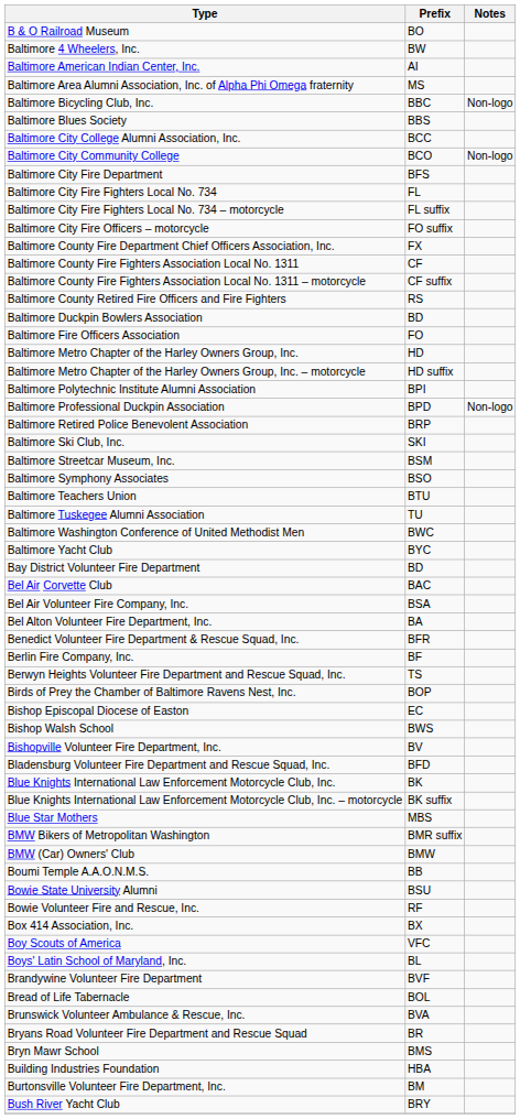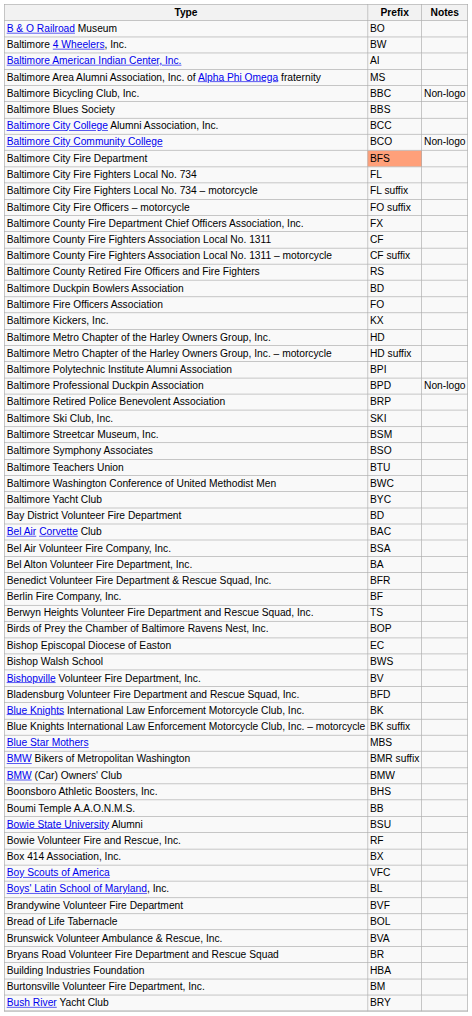 <table class="wikitable collapsible">
 <tr>
 <th>Type</th>
 <th>Prefix</th>
 <th>Notes</th>
 </tr>
 <tr>
 <td><a href='#'>B & O Railroad</a> Museum</td>
 <td>BO</td>
 <td></td>
 </tr>
 <tr>
 <td>Baltimore <a href='#'>4 Wheelers</a>, Inc.</td>
 <td>BW</td>
 <td></td>
 </tr>
 <tr>
 <td><a href='#'>Baltimore American Indian Center, Inc.</a></td>
 <td>AI</td>
 <td></td>
 </tr>
 <tr>
 <td>Baltimore Area Alumni Association, Inc. of <a href='#'>Alpha Phi Omega</a> fraternity</td>
 <td>MS</td>
 <td></td>
 </tr>
 <tr>
 <td>Baltimore Bicycling Club, Inc.</td>
 <td>BBC</td>
 <td>Non-logo</td>
 </tr>
 <tr>
 <td>Baltimore Blues Society</td>
 <td>BBS</td>
 <td></td>
 </tr>
 <tr>
 <td><a href='#'>Baltimore City College</a> Alumni Association, Inc.</td>
 <td>BCC</td>
 <td></td>
 </tr>
 <tr>
 <td><a href='#'>Baltimore City Community College</a></td>
 <td>BCO</td>
 <td>Non-logo</td>
 </tr>
 <tr>
 <td>Baltimore City Fire Department</td>
-<td>BFS</td>
+<td style="background: lightsalmon;">BFS</td>
 <td></td>
 </tr>
 <tr>
 <td>Baltimore City Fire Fighters Local No. 734</td>
 <td>FL</td>
 <td></td>
 </tr>
 <tr>
 <td>Baltimore City Fire Fighters Local No. 734 – motorcycle</td>
 <td>FL suffix</td>
 <td></td>
 </tr>
 <tr>
 <td>Baltimore City Fire Officers – motorcycle</td>
 <td>FO suffix</td>
 <td></td>
 </tr>
 <tr>
 <td>Baltimore County Fire Department Chief Officers Association, Inc.</td>
 <td>FX</td>
 <td></td>
 </tr>
 <tr>
 <td>Baltimore County Fire Fighters Association Local No. 1311</td>
 <td>CF</td>
 <td></td>
 </tr>
 <tr>
 <td>Baltimore County Fire Fighters Association Local No. 1311 – motorcycle</td>
 <td>CF suffix</td>
 <td></td>
 </tr>
 <tr>
 <td>Baltimore County Retired Fire Officers and Fire Fighters</td>
 <td>RS</td>
 <td></td>
 </tr>
 <tr>
 <td>Baltimore Duckpin Bowlers Association</td>
 <td>BD</td>
 <td></td>
 </tr>
 <tr>
 <td>Baltimore Fire Officers Association</td>
 <td>FO</td>
 <td></td>
 </tr>
 <tr>
+<td>Baltimore Kickers, Inc.</td>
+<td>KX</td>
+<td></td>
+</tr>
+<tr>
 <td>Baltimore Metro Chapter of the Harley Owners Group, Inc.</td>
 <td>HD</td>
 <td></td>
 </tr>
 <tr>
 <td>Baltimore Metro Chapter of the Harley Owners Group, Inc. – motorcycle</td>
 <td>HD suffix</td>
 <td></td>
 </tr>
 <tr>
 <td>Baltimore Polytechnic Institute Alumni Association</td>
 <td>BPI</td>
 <td></td>
 </tr>
 <tr>
 <td>Baltimore Professional Duckpin Association</td>
 <td>BPD</td>
 <td>Non-logo</td>
 </tr>
 <tr>
 <td>Baltimore Retired Police Benevolent Association</td>
 <td>BRP</td>
 <td></td>
 </tr>
 <tr>
 <td>Baltimore Ski Club, Inc.</td>
 <td>SKI</td>
 <td></td>
 </tr>
 <tr>
 <td>Baltimore Streetcar Museum, Inc.</td>
 <td>BSM</td>
 <td></td>
 </tr>
 <tr>
 <td>Baltimore Symphony Associates</td>
 <td>BSO</td>
 <td></td>
 </tr>
 <tr>
 <td>Baltimore Teachers Union</td>
 <td>BTU</td>
-<td></td>
-</tr>
-<tr>
-<td>Baltimore <a href='#'>Tuskegee</a> Alumni Association</td>
-<td>TU</td>
 <td></td>
 </tr>
 <tr>
 <td>Baltimore Washington Conference of United Methodist Men</td>
 <td>BWC</td>
 <td></td>
 </tr>
 <tr>
 <td>Baltimore Yacht Club</td>
 <td>BYC</td>
 <td></td>
 </tr>
 <tr>
 <td>Bay District Volunteer Fire Department</td>
 <td>BD</td>
 <td></td>
 </tr>
 <tr>
 <td><a href='#'>Bel Air</a> <a href='#'>Corvette</a> Club</td>
 <td>BAC</td>
 <td></td>
 </tr>
 <tr>
 <td>Bel Air Volunteer Fire Company, Inc.</td>
 <td>BSA</td>
 <td></td>
 </tr>
 <tr>
 <td>Bel Alton Volunteer Fire Department, Inc.</td>
 <td>BA</td>
 <td></td>
 </tr>
 <tr>
 <td>Benedict Volunteer Fire Department & Rescue Squad, Inc.</td>
 <td>BFR</td>
 <td></td>
 </tr>
 <tr>
 <td>Berlin Fire Company, Inc.</td>
 <td>BF</td>
 <td></td>
 </tr>
 <tr>
 <td>Berwyn Heights Volunteer Fire Department and Rescue Squad, Inc.</td>
 <td>TS</td>
 <td></td>
 </tr>
 <tr>
 <td>Birds of Prey the Chamber of Baltimore Ravens Nest, Inc.</td>
 <td>BOP</td>
 <td></td>
 </tr>
 <tr>
 <td>Bishop Episcopal Diocese of Easton</td>
 <td>EC</td>
 <td></td>
 </tr>
 <tr>
 <td>Bishop Walsh School</td>
 <td>BWS</td>
 <td></td>
 </tr>
 <tr>
 <td><a href='#'>Bishopville</a> Volunteer Fire Department, Inc.</td>
 <td>BV</td>
 <td></td>
 </tr>
 <tr>
 <td>Bladensburg Volunteer Fire Department and Rescue Squad, Inc.</td>
 <td>BFD</td>
 <td></td>
 </tr>
 <tr>
 <td><a href='#'>Blue Knights</a> International Law Enforcement Motorcycle Club, Inc.</td>
 <td>BK</td>
 <td></td>
 </tr>
 <tr>
 <td>Blue Knights International Law Enforcement Motorcycle Club, Inc. – motorcycle</td>
 <td>BK suffix</td>
 <td></td>
 </tr>
 <tr>
 <td><a href='#'>Blue Star Mothers</a></td>
 <td>MBS</td>
 <td></td>
 </tr>
 <tr>
 <td><a href='#'>BMW</a> Bikers of Metropolitan Washington</td>
 <td>BMR suffix</td>
 <td></td>
 </tr>
 <tr>
 <td><a href='#'>BMW</a> (Car) Owners' Club</td>
 <td>BMW</td>
 <td></td>
 </tr>
+<tr Chairperson's license plates have a special designation.>
+<td>Boonsboro Athletic Boosters, Inc.</td>
+<td>BHS</td>
+<td></td>
+</tr>
 <tr>
 <td>Boumi Temple A.A.O.N.M.S.</td>
 <td>BB</td>
 <td></td>
 </tr>
 <tr>
 <td><a href='#'>Bowie State University</a> Alumni</td>
 <td>BSU</td>
 <td></td>
 </tr>
 <tr>
 <td>Bowie Volunteer Fire and Rescue, Inc.</td>
 <td>RF</td>
 <td></td>
 </tr>
 <tr>
 <td>Box 414 Association, Inc.</td>
 <td>BX</td>
 <td></td>
 </tr>
 <tr>
 <td><a href='#'>Boy Scouts of America</a></td>
 <td>VFC</td>
 <td></td>
 </tr>
 <tr>
 <td><a href='#'>Boys' Latin School of Maryland</a>, Inc.</td>
 <td>BL</td>
 <td></td>
 </tr>
 <tr>
 <td>Brandywine Volunteer Fire Department</td>
 <td>BVF</td>
 <td></td>
 </tr>
 <tr>
 <td>Bread of Life Tabernacle</td>
 <td>BOL</td>
 <td></td>
 </tr>
 <tr>
 <td>Brunswick Volunteer Ambulance & Rescue, Inc.</td>
 <td>BVA</td>
 <td></td>
 </tr>
 <tr>
 <td>Bryans Road Volunteer Fire Department and Rescue Squad</td>
 <td>BR</td>
 <td></td>
 </tr>
 <tr>
-<td>Bryn Mawr School</td>
-<td>BMS</td>
-<td></td>
-</tr>
-<tr>
 <td>Building Industries Foundation</td>
 <td>HBA</td>
 <td></td>
 </tr>
 <tr>
 <td>Burtonsville Volunteer Fire Department, Inc.</td>
 <td>BM</td>
 <td></td>
 </tr>
 <tr>
 <td><a href='#'>Bush River</a> Yacht Club</td>
 <td>BRY</td>
 <td></td>
 </tr>
 <tr>
 </tr>
 </table>
